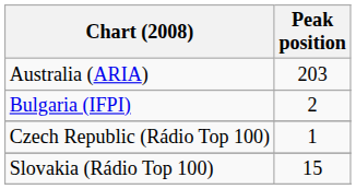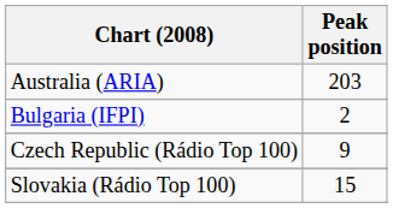 <table class="wikitable sortable">
 <tr>
 <th>Chart (2008)</th>
 <th>Peak<br>position</th>
 </tr>
 <tr>
 <td>Australia (<a href='#'>ARIA</a>)</td>
 <td align="center">203</td>
 </tr>
 <tr>
 </tr>
 <tr>
 </tr>
 <tr>
 </tr>
 <tr>
 <td><a href='#'>Bulgaria (IFPI)</a></td>
 <td align="center">2</td>
 </tr>
 <tr>
 </tr>
 <tr>
 <td>Czech Republic (Rádio Top 100)</td>
-<td align="center">1</td>
+<td align="center">9</td>
 </tr>
 <tr>
 </tr>
 <tr>
 </tr>
 <tr>
 </tr>
 <tr>
 </tr>
 <tr>
 </tr>
 <tr>
 </tr>
 <tr>
 </tr>
 <tr>
 <td>Slovakia (Rádio Top 100)</td>
 <td align="center">15</td>
 </tr>
 <tr>
 </tr>
 <tr>
 </tr>
 </table>
